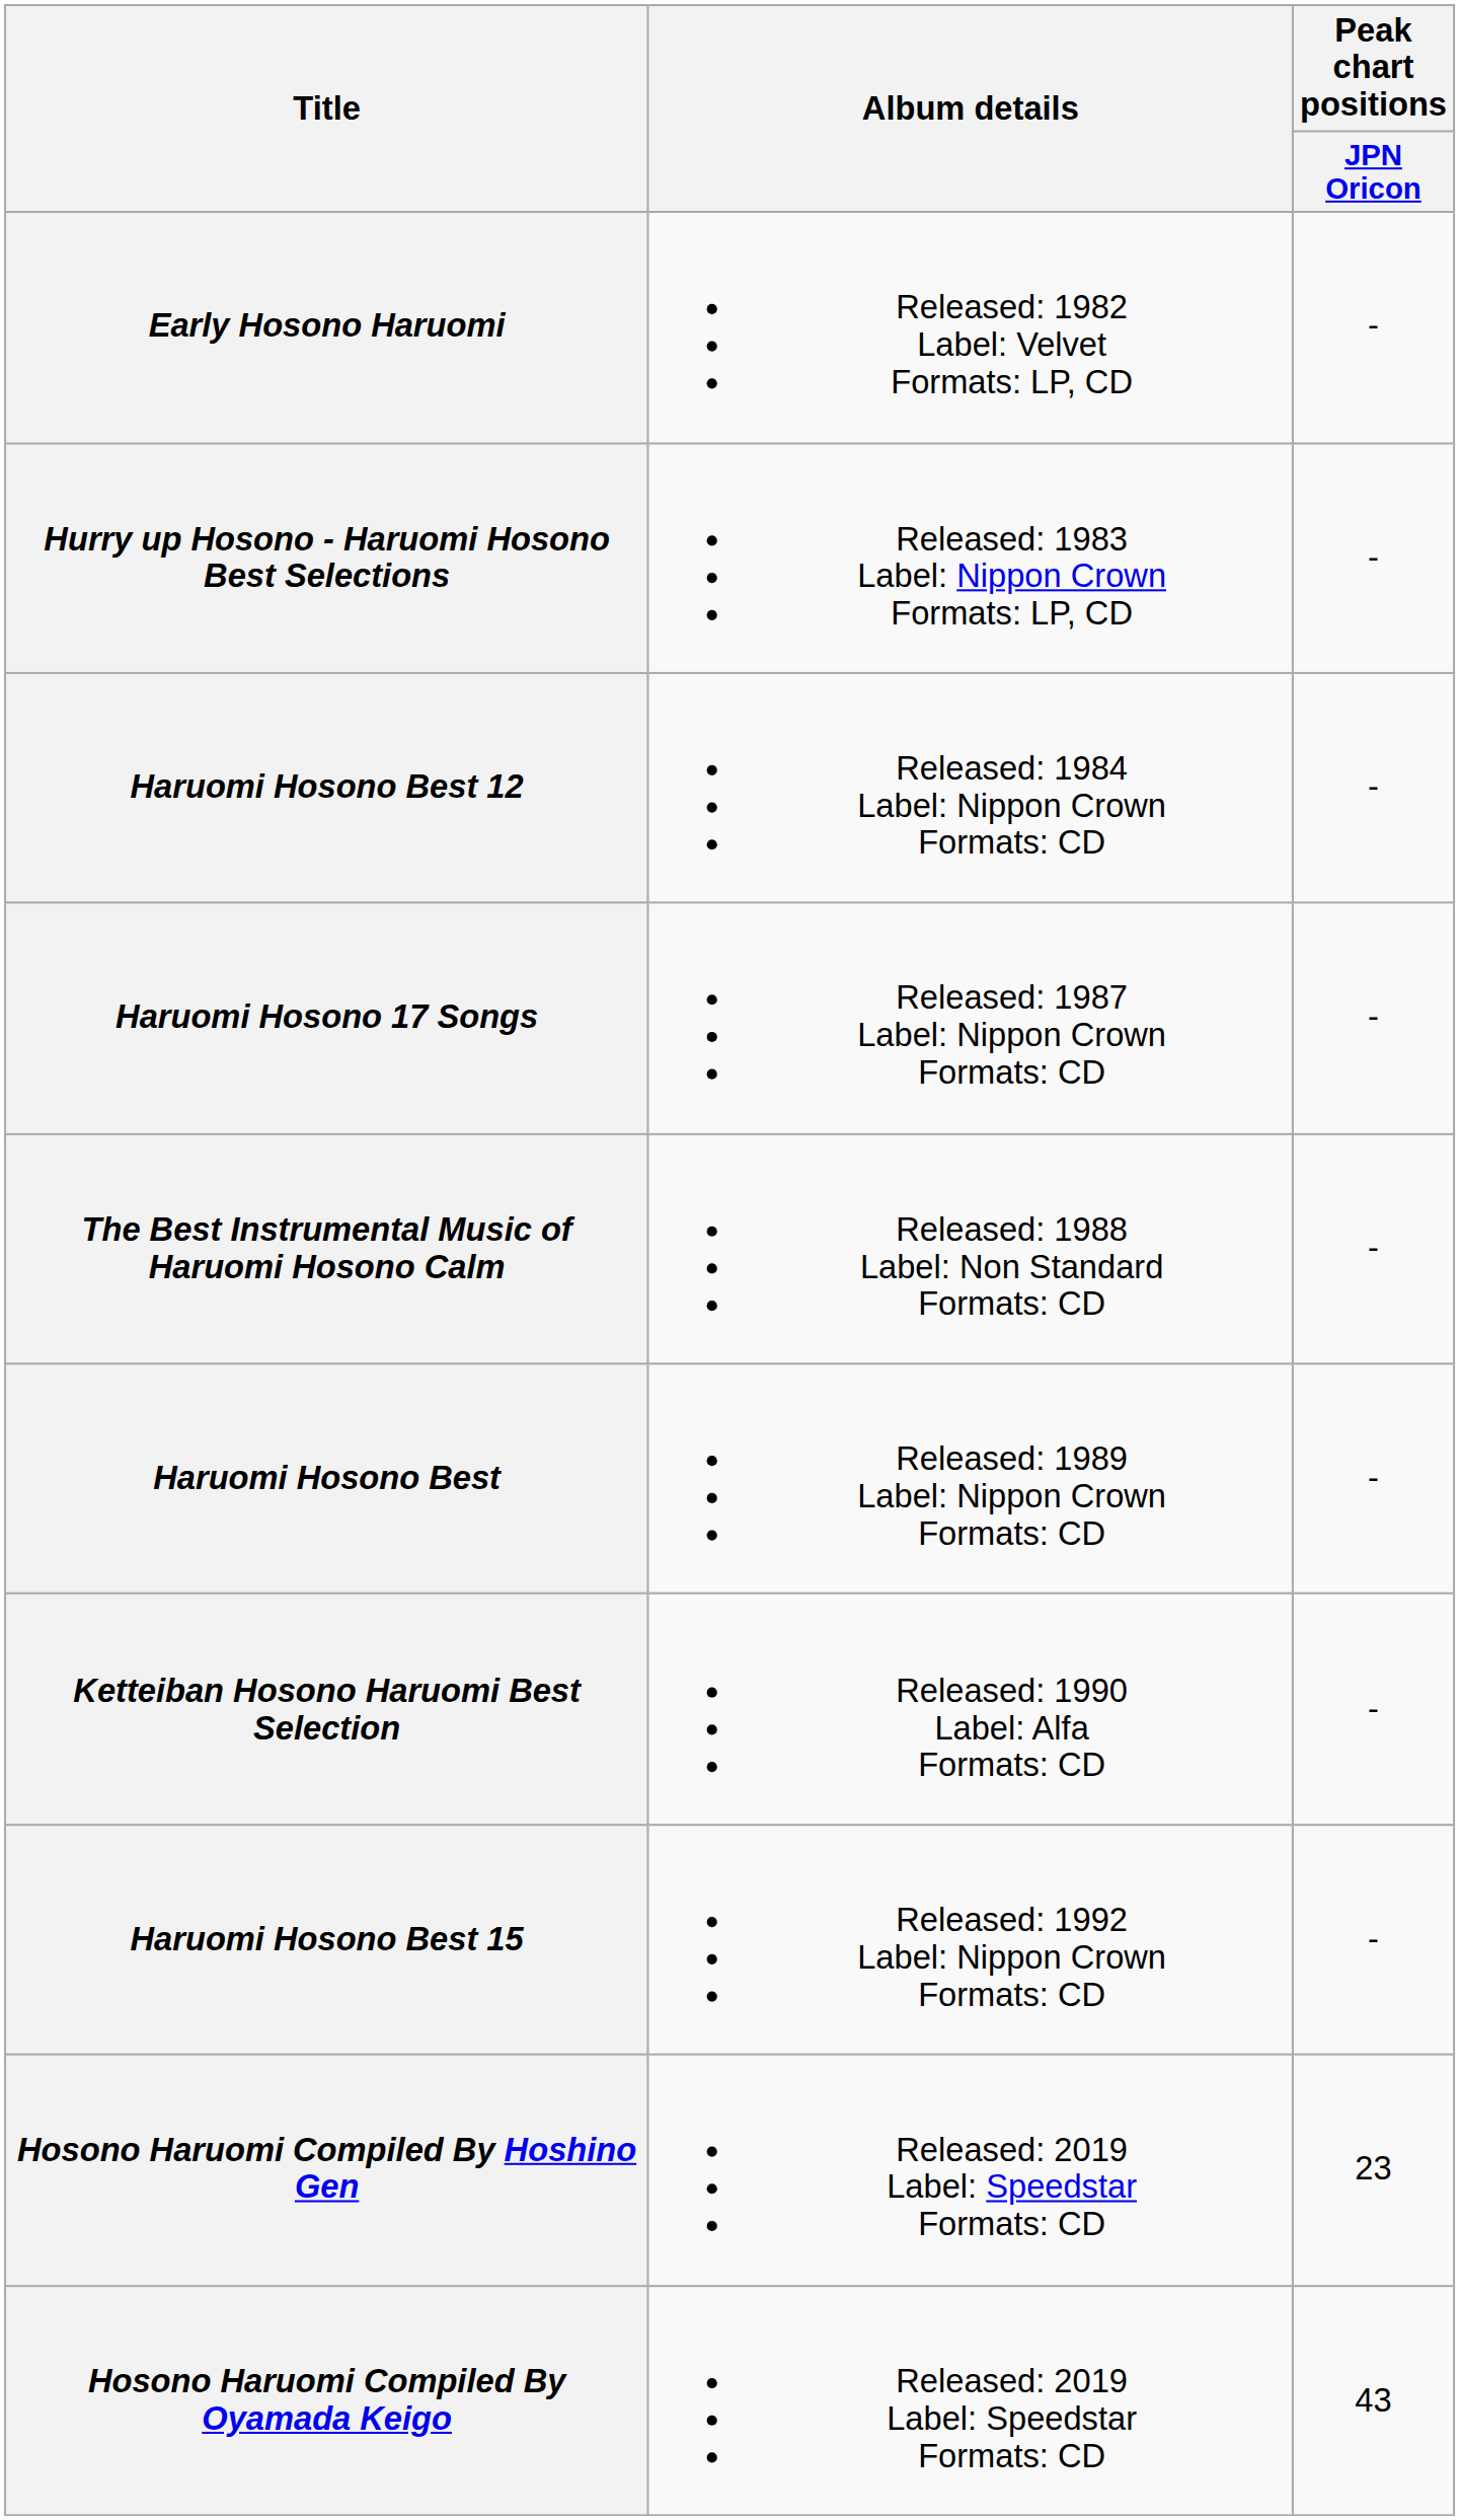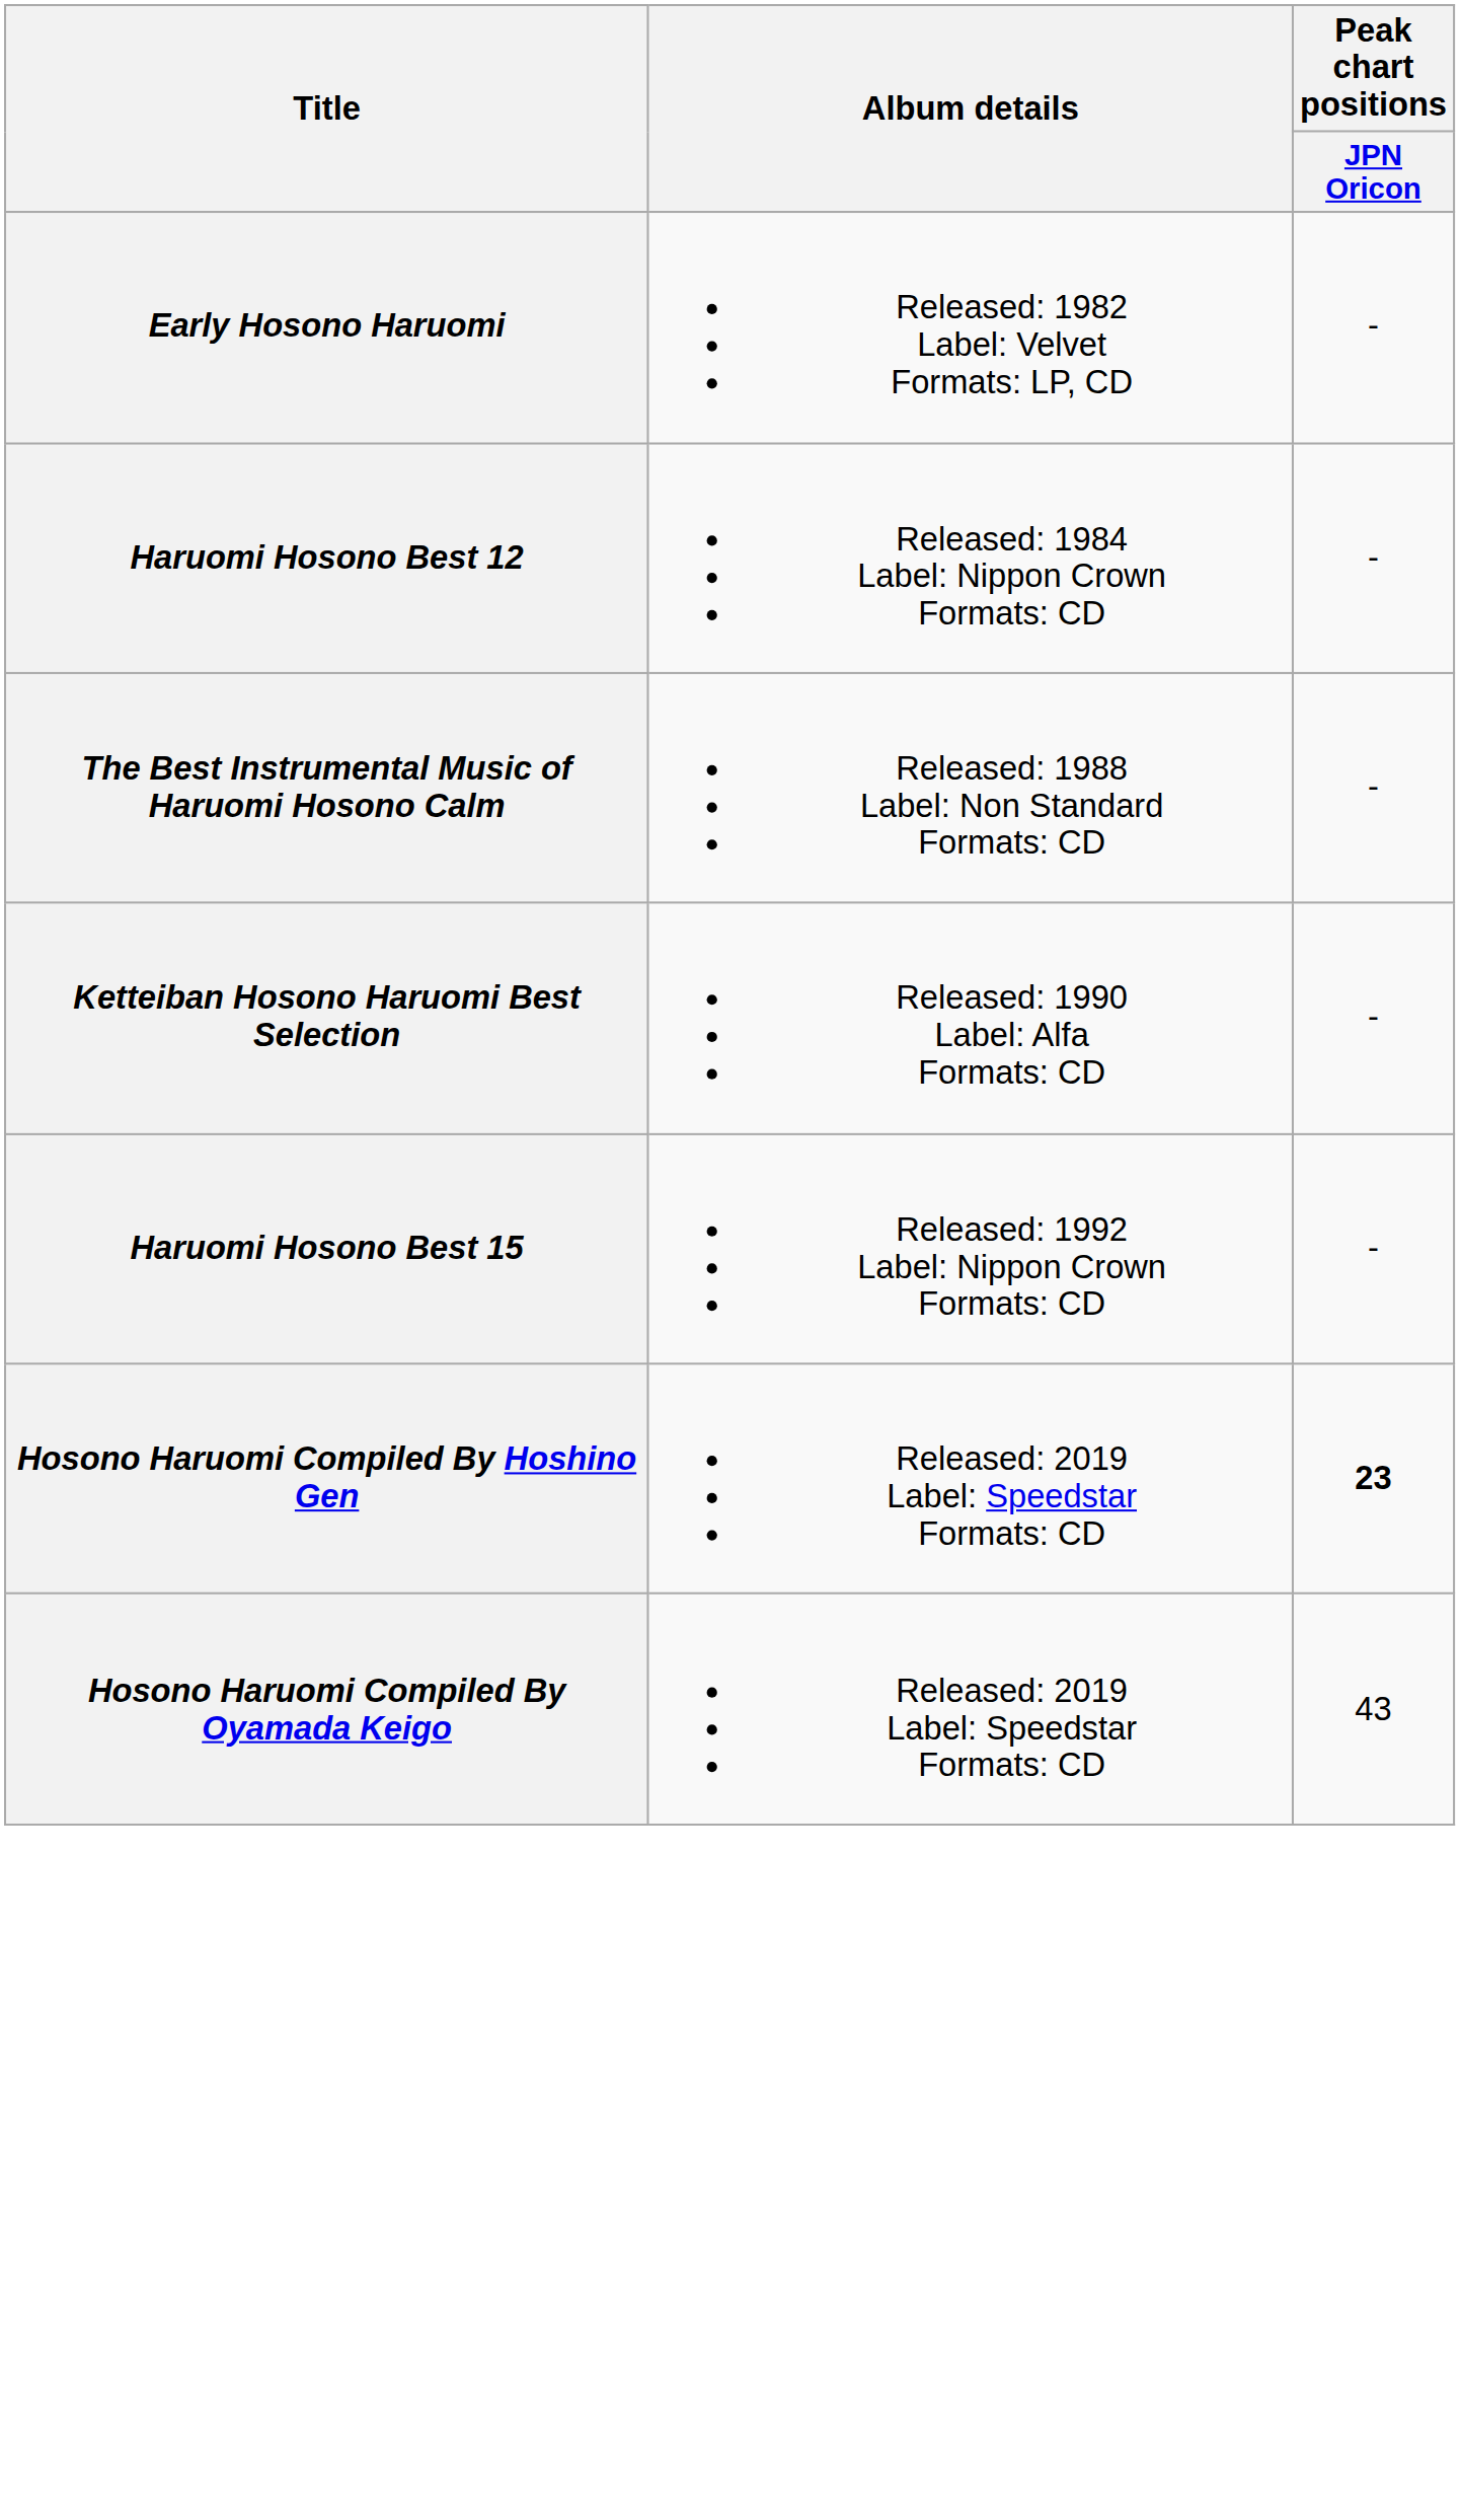 <table class="wikitable plainrowheaders" style="text-align:center;">
 <tr>
 <th scope="col" rowspan="2" style="width:19em;">Title</th>
 <th scope="col" rowspan="2" style="width:19em;">Album details</th>
 <th scope="col">Peak chart positions</th>
 </tr>
 <tr>
 <th scope="col" style="width:2.9em;font-size:90%;"><a href='#'>JPN<br>Oricon</a><br></th>
 </tr>
 <tr>
 <th scope="row"><em>Early Hosono Haruomi</em></th>
 <td><br><ul><li>Released: 1982</li><li>Label: Velvet</li><li>Formats: LP, CD</li></ul></td>
 <td>-</td>
 </tr>
 <tr>
-<th scope="row"><em>Hurry up Hosono - Haruomi Hosono Best Selections</em></th>
-<td><br><ul><li>Released: 1983</li><li>Label: <a href='#'>Nippon Crown</a></li><li>Formats: LP, CD</li></ul></td>
-<td>-</td>
-</tr>
-<tr>
 <th scope="row"><em>Haruomi Hosono Best 12</em></th>
 <td><br><ul><li>Released: 1984</li><li>Label: Nippon Crown</li><li>Formats: CD</li></ul></td>
 <td>-</td>
 </tr>
 <tr>
-<th scope="row"><em>Haruomi Hosono 17 Songs</em></th>
-<td><br><ul><li>Released: 1987</li><li>Label: Nippon Crown</li><li>Formats: CD</li></ul></td>
-<td>-</td>
-</tr>
-<tr>
 <th scope="row"><em>The Best Instrumental Music of Haruomi Hosono Calm</em></th>
 <td><br><ul><li>Released: 1988</li><li>Label: Non Standard</li><li>Formats: CD</li></ul></td>
-<td>-</td>
-</tr>
-<tr>
-<th scope="row"><em>Haruomi Hosono Best</em></th>
-<td><br><ul><li>Released: 1989</li><li>Label: Nippon Crown</li><li>Formats: CD</li></ul></td>
 <td>-</td>
 </tr>
 <tr>
 <th scope="row"><em>Ketteiban Hosono Haruomi Best Selection</em></th>
 <td><br><ul><li>Released: 1990</li><li>Label: Alfa</li><li>Formats: CD</li></ul></td>
 <td>-</td>
 </tr>
 <tr>
 <th scope="row"><em>Haruomi Hosono Best 15</em></th>
 <td><br><ul><li>Released: 1992</li><li>Label: Nippon Crown</li><li>Formats: CD</li></ul></td>
 <td>-</td>
 </tr>
 <tr>
 <th scope="row"><em>Hosono Haruomi Compiled By <a href='#'>Hoshino Gen</a></em></th>
 <td><br><ul><li>Released: 2019</li><li>Label: <a href='#'>Speedstar</a></li><li>Formats: CD</li></ul></td>
-<td>23</td>
+<td><strong>23</strong></td>
 </tr>
 <tr>
 <th scope="row"><em>Hosono Haruomi Compiled By <a href='#'>Oyamada Keigo</a></em></th>
 <td><br><ul><li>Released: 2019</li><li>Label: Speedstar</li><li>Formats: CD</li></ul></td>
 <td>43</td>
 </tr>
 <tr>
 </tr>
 </table>
